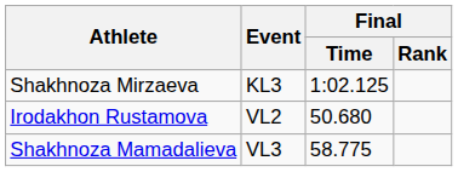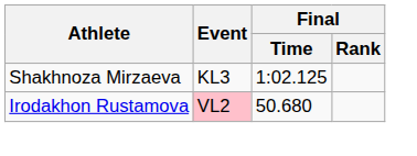 <table class="wikitable">
 <tr>
 <th rowspan="2">Athlete</th>
 <th rowspan="2">Event</th>
 <th colspan="2">Final</th>
 </tr>
 <tr>
 <th>Time</th>
 <th>Rank</th>
 </tr>
 <tr>
 <td>Shakhnoza Mirzaeva</td>
 <td>KL3</td>
 <td>1:02.125</td>
 <td></td>
 </tr>
 <tr>
 <td><a href='#'>Irodakhon Rustamova</a></td>
-<td>VL2</td>
+<td style="background: pink;">VL2</td>
 <td>50.680</td>
 <td></td>
 </tr>
-<tr>
-<td><a href='#'>Shakhnoza Mamadalieva</a></td>
-<td>VL3</td>
-<td>58.775</td>
-<td></td>
-</tr>
 </table>
